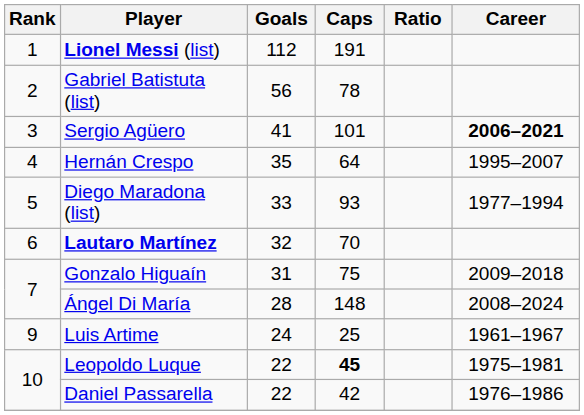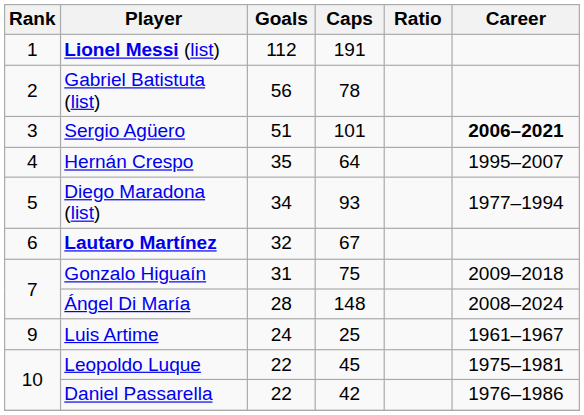 <table class="wikitable sortable" style=text-align:center>
 <tr>
 <th width=35>Rank</th>
 <th width=150>Player</th>
 <th width=50>Goals</th>
 <th width=50>Caps</th>
 <th width=50>Ratio</th>
 <th width=100>Career</th>
 </tr>
 <tr>
 <td>1</td>
 <td align="left"><strong><a href='#'>Lionel Messi</a></strong> (<a href='#'>list</a>)</td>
 <td>112</td>
 <td>191</td>
 <td></td>
 <td></td>
 </tr>
 <tr>
 <td>2</td>
 <td align=left><a href='#'>Gabriel Batistuta</a> (<a href='#'>list</a>)</td>
 <td>56</td>
 <td>78</td>
 <td></td>
 <td></td>
 </tr>
 <tr>
 <td>3</td>
 <td align=left><a href='#'>Sergio Agüero</a></td>
-<td>41</td>
+<td>51</td>
 <td>101</td>
 <td></td>
 <td><strong>2006–2021</strong></td>
 </tr>
 <tr>
 <td>4</td>
 <td align=left><a href='#'>Hernán Crespo</a></td>
 <td>35</td>
 <td>64</td>
 <td></td>
 <td>1995–2007</td>
 </tr>
 <tr>
 <td>5</td>
 <td align=left><a href='#'>Diego Maradona</a> (<a href='#'>list</a>)</td>
-<td>33</td>
+<td>34</td>
 <td>93</td>
 <td></td>
 <td>1977–1994</td>
 </tr>
 <tr>
 <td>6</td>
 <td align=left><strong><a href='#'>Lautaro Martínez</a></strong></td>
 <td>32</td>
-<td>70</td>
+<td>67</td>
 <td></td>
 <td></td>
 </tr>
 <tr>
 <td rowspan=2>7</td>
 <td align=left><a href='#'>Gonzalo Higuaín</a></td>
 <td>31</td>
 <td>75</td>
 <td></td>
 <td>2009–2018</td>
 </tr>
 <tr>
 <td align=left><a href='#'>Ángel Di María</a></td>
 <td>28</td>
 <td>148</td>
 <td></td>
 <td>2008–2024</td>
 </tr>
 <tr>
 <td>9</td>
 <td align=left><a href='#'>Luis Artime</a></td>
 <td>24</td>
 <td>25</td>
 <td></td>
 <td>1961–1967</td>
 </tr>
 <tr>
 <td rowspan=2>10</td>
 <td align=left><a href='#'>Leopoldo Luque</a></td>
 <td>22</td>
-<td><strong>45</strong></td>
+<td>45</td>
 <td></td>
 <td>1975–1981</td>
 </tr>
 <tr>
 <td align=left><a href='#'>Daniel Passarella</a></td>
 <td>22</td>
 <td>42</td>
 <td></td>
 <td>1976–1986</td>
 </tr>
 <tr>
 </tr>
 </table>
